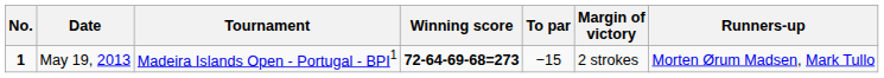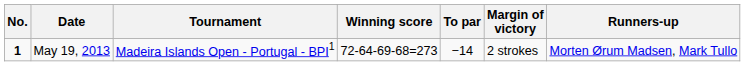 <table class="wikitable" style="font-size:95%;">
 <tr>
 <th>No.</th>
 <th>Date</th>
 <th>Tournament</th>
 <th>Winning score</th>
 <th>To par</th>
 <th>Margin of<br>victory</th>
 <th>Runners-up</th>
 </tr>
 <tr>
 <td align=center><strong>1</strong></td>
 <td align=right>May 19, <a href='#'>2013</a></td>
 <td><a href='#'>Madeira Islands Open - Portugal - BPI</a><sup>1</sup></td>
-<td align=right><strong>72-64-69-68=273</strong></td>
-<td align=center>−15</td>
+<td align=right>72-64-69-68=273</td>
+<td align=center>−14</td>
 <td>2 strokes</td>
 <td> <a href='#'>Morten Ørum Madsen</a>,  <a href='#'>Mark Tullo</a></td>
 </tr>
 </table>
